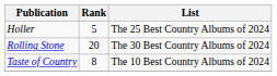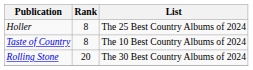 <table class="wikitable plainrowheaders sortable">
 <tr>
 <th>Publication</th>
 <th data-sort-type="number">Rank</th>
 <th scope="col" class="unsortable">List</th>
 </tr>
 <tr>
 <td><em>Holler</em></td>
-<td align=center>5</td>
+<td align=center>8</td>
 <td>The 25 Best Country Albums of 2024</td>
+</tr>
+<tr>
+<td><em><a href='#'>Taste of Country</a></em></td>
+<td align=center>8</td>
+<td>The 10 Best Country Albums of 2024</td>
 </tr>
 <tr>
 <td><em><a href='#'>Rolling Stone</a></em></td>
 <td align=center>20</td>
 <td>The 30 Best Country Albums of 2024</td>
 </tr>
 <tr>
-<td><em><a href='#'>Taste of Country</a></em></td>
-<td align=center>8</td>
-<td>The 10 Best Country Albums of 2024</td>
-</tr>
-<tr>
 </tr>
 </table>
